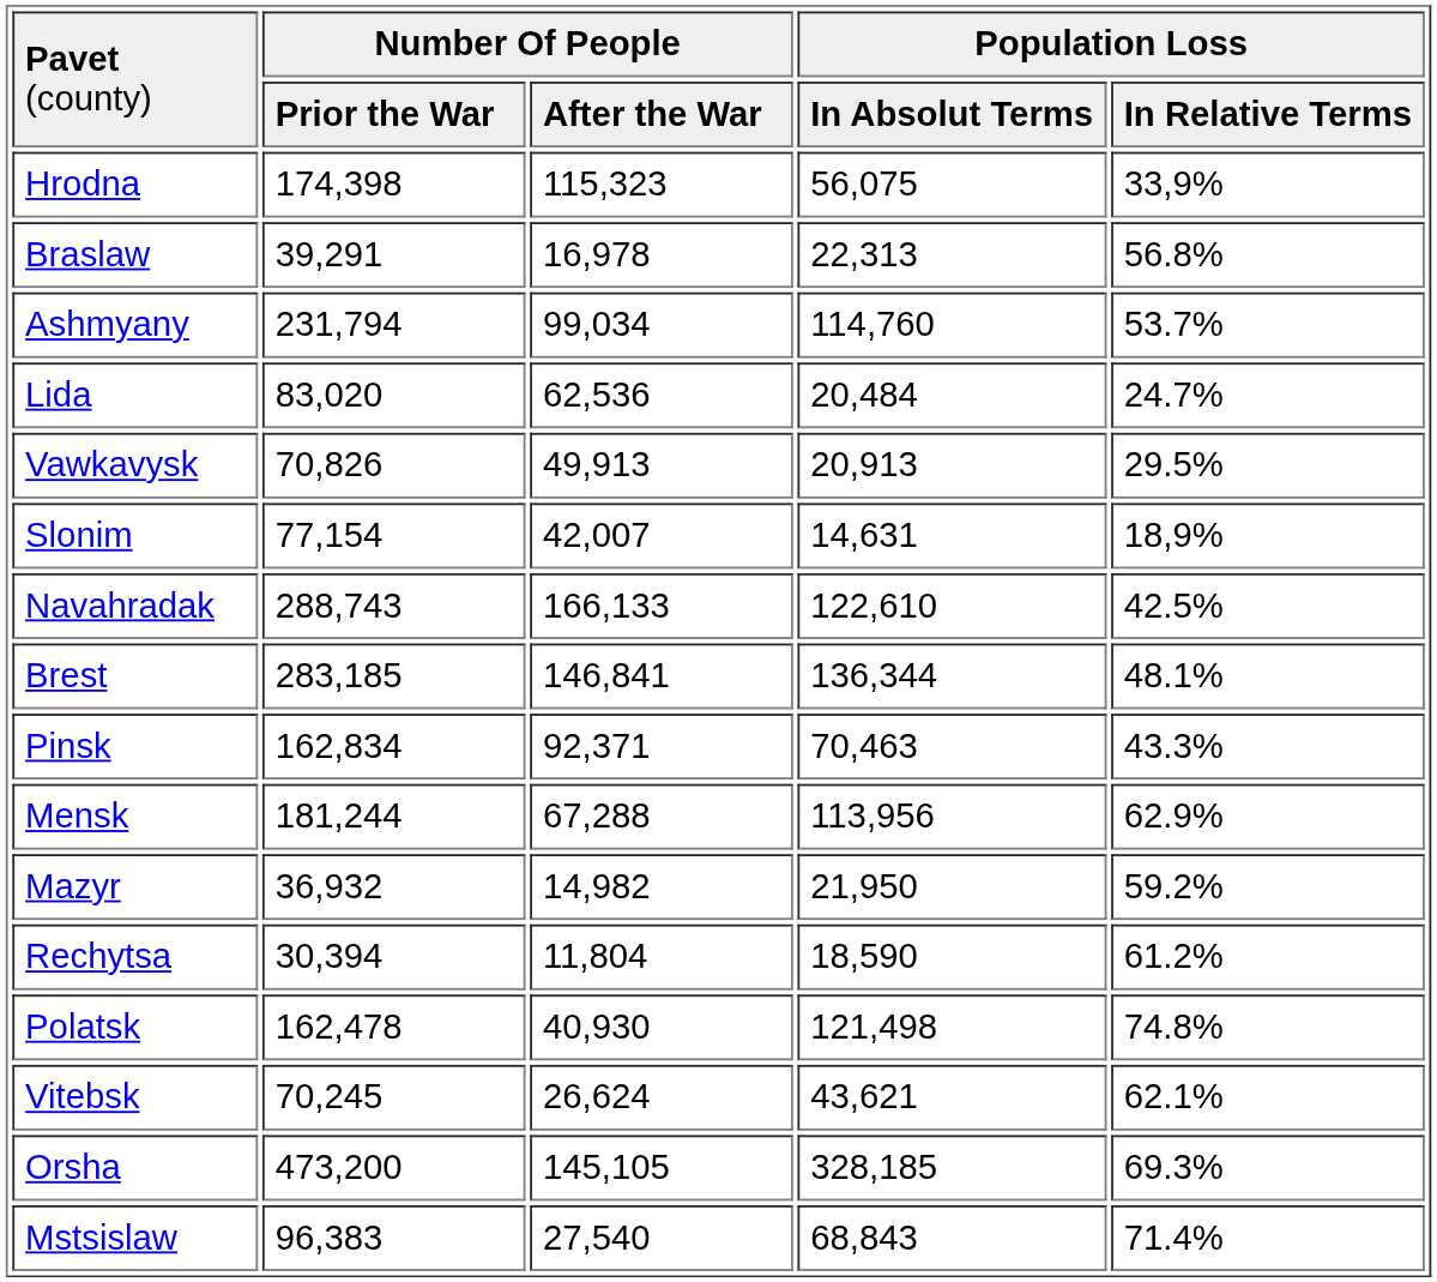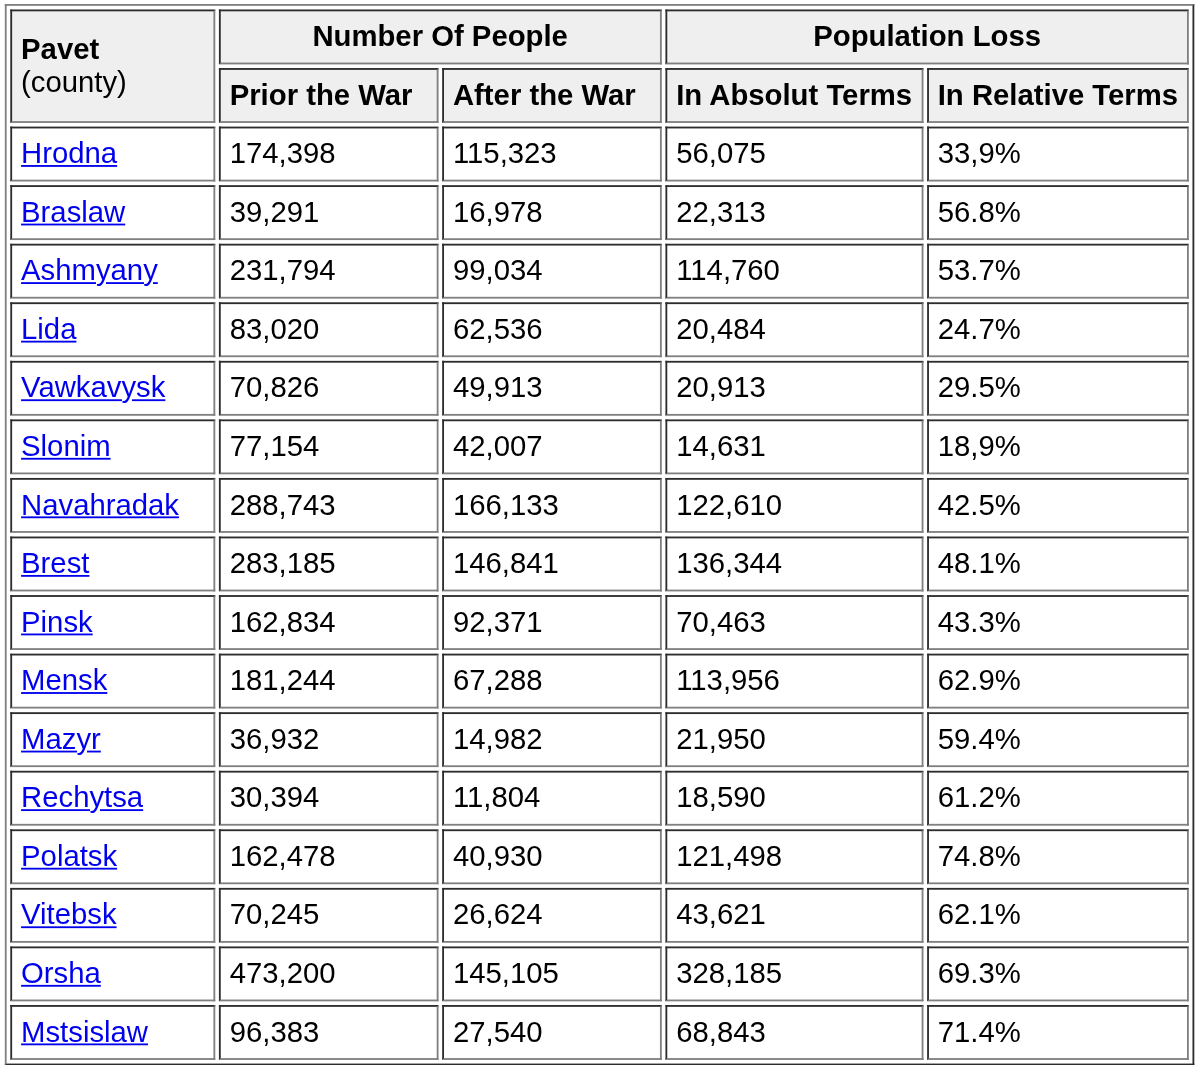 <table border="1" cellpadding="5" align="center">
 <tr>
 <td rowspan="2" width="100" style="background:#efefef;"><strong>Pavet</strong> (county)</td>
 <td colspan="2" align="center" width="230" style="background:#efefef;"><strong>Number Of People</strong></td>
 <td colspan="2" align="center" width="230" style="background:#efefef;"><strong>Population Loss</strong></td>
 </tr>
 <tr>
 <td style="background:#efefef;"><strong>Prior the War</strong></td>
 <td style="background:#efefef;"><strong>After the War</strong></td>
 <td style="background:#efefef;"><strong>In Absolut Terms</strong></td>
 <td style="background:#efefef;"><strong>In Relative Terms</strong></td>
 </tr>
 <tr>
 <td><a href='#'>Hrodna</a></td>
 <td>174,398</td>
 <td>115,323</td>
 <td>56,075</td>
 <td>33,9%</td>
 </tr>
 <tr>
 <td><a href='#'>Braslaw</a></td>
 <td>39,291</td>
 <td>16,978</td>
 <td>22,313</td>
 <td>56.8%</td>
 </tr>
 <tr>
 <td><a href='#'>Ashmyany</a></td>
 <td>231,794</td>
 <td>99,034</td>
 <td>114,760</td>
 <td>53.7%</td>
 </tr>
 <tr>
 <td><a href='#'>Lida</a></td>
 <td>83,020</td>
 <td>62,536</td>
 <td>20,484</td>
 <td>24.7%</td>
 </tr>
 <tr>
 <td><a href='#'>Vawkavysk</a></td>
 <td>70,826</td>
 <td>49,913</td>
 <td>20,913</td>
 <td>29.5%</td>
 </tr>
 <tr>
 <td><a href='#'>Slonim</a></td>
 <td>77,154</td>
 <td>42,007</td>
 <td>14,631</td>
 <td>18,9%</td>
 </tr>
 <tr>
 <td><a href='#'>Navahradak</a></td>
 <td>288,743</td>
 <td>166,133</td>
 <td>122,610</td>
 <td>42.5%</td>
 </tr>
 <tr>
 <td><a href='#'>Brest</a></td>
 <td>283,185</td>
 <td>146,841</td>
 <td>136,344</td>
 <td>48.1%</td>
 </tr>
 <tr>
 <td><a href='#'>Pinsk</a></td>
 <td>162,834</td>
 <td>92,371</td>
 <td>70,463</td>
 <td>43.3%</td>
 </tr>
 <tr>
 <td><a href='#'>Mensk</a></td>
 <td>181,244</td>
 <td>67,288</td>
 <td>113,956</td>
 <td>62.9%</td>
 </tr>
 <tr>
 <td><a href='#'>Mazyr</a></td>
 <td>36,932</td>
 <td>14,982</td>
 <td>21,950</td>
-<td>59.2%</td>
+<td>59.4%</td>
 </tr>
 <tr>
 <td><a href='#'>Rechytsa</a></td>
 <td>30,394</td>
 <td>11,804</td>
 <td>18,590</td>
 <td>61.2%</td>
 </tr>
 <tr>
 <td><a href='#'>Polatsk</a></td>
 <td>162,478</td>
 <td>40,930</td>
 <td>121,498</td>
 <td>74.8%</td>
 </tr>
 <tr>
 <td><a href='#'>Vitebsk</a></td>
 <td>70,245</td>
 <td>26,624</td>
 <td>43,621</td>
 <td>62.1%</td>
 </tr>
 <tr>
 <td><a href='#'>Orsha</a></td>
 <td>473,200</td>
 <td>145,105</td>
 <td>328,185</td>
 <td>69.3%</td>
 </tr>
 <tr>
 <td><a href='#'>Mstsislaw</a></td>
 <td>96,383</td>
 <td>27,540</td>
 <td>68,843</td>
 <td>71.4%</td>
 </tr>
 </table>
